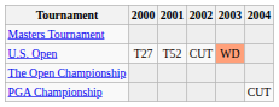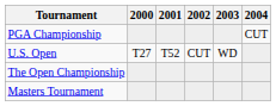 <table class="wikitable" style="font-size:95%;text-align:center;">
 <tr>
 <th>Tournament</th>
 <th>2000</th>
 <th>2001</th>
 <th>2002</th>
 <th>2003</th>
 <th>2004</th>
 </tr>
 <tr>
-<td align=left><a href='#'>Masters Tournament</a></td>
+<td align=left><a href='#'>PGA Championship</a></td>
 <td style="background:#eeeeee;"></td>
 <td style="background:#eeeeee;"></td>
 <td style="background:#eeeeee;"></td>
 <td style="background:#eeeeee;"></td>
-<td style="background:#eeeeee;"></td>
+<td>CUT</td>
 </tr>
 <tr>
 <td align=left><a href='#'>U.S. Open</a></td>
 <td>T27</td>
 <td>T52</td>
 <td>CUT</td>
-<td style="background: lightsalmon;">WD</td>
+<td>WD</td>
 <td style="background:#eeeeee;"></td>
 </tr>
 <tr>
 <td align=left><a href='#'>The Open Championship</a></td>
 <td style="background:#eeeeee;"></td>
 <td style="background:#eeeeee;"></td>
 <td style="background:#eeeeee;"></td>
 <td style="background:#eeeeee;"></td>
 <td style="background:#eeeeee;"></td>
 </tr>
 <tr>
-<td align=left><a href='#'>PGA Championship</a></td>
+<td align=left><a href='#'>Masters Tournament</a></td>
 <td style="background:#eeeeee;"></td>
 <td style="background:#eeeeee;"></td>
 <td style="background:#eeeeee;"></td>
 <td style="background:#eeeeee;"></td>
-<td>CUT</td>
+<td style="background:#eeeeee;"></td>
 </tr>
 </table>
